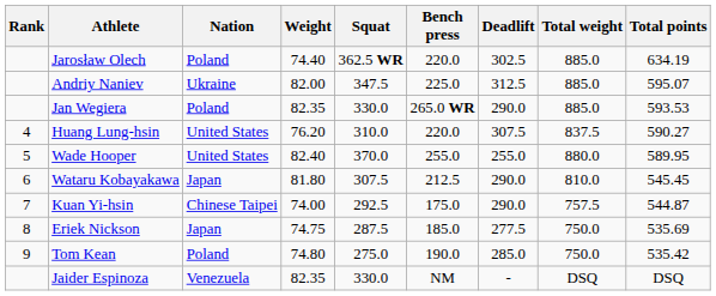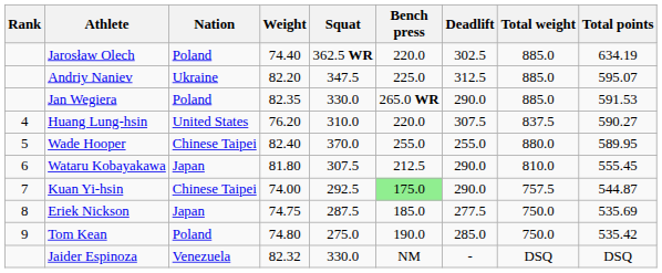 <table class="wikitable sortable" style="text-align:center">
 <tr>
 <th>Rank</th>
 <th>Athlete</th>
 <th>Nation</th>
 <th>Weight</th>
 <th>Squat</th>
 <th>Bench<br>press</th>
 <th>Deadlift</th>
 <th>Total weight</th>
 <th>Total points</th>
 </tr>
 <tr>
 <td></td>
 <td align=left><a href='#'>Jarosław Olech</a></td>
 <td align=left> <a href='#'>Poland</a></td>
 <td>74.40</td>
 <td>362.5 <strong>WR</strong></td>
 <td>220.0</td>
 <td>302.5</td>
 <td>885.0</td>
 <td>634.19</td>
 </tr>
 <tr>
 <td></td>
 <td align=left><a href='#'>Andriy Naniev</a></td>
 <td align=left> <a href='#'>Ukraine</a></td>
-<td>82.00</td>
+<td>82.20</td>
 <td>347.5</td>
 <td>225.0</td>
 <td>312.5</td>
 <td>885.0</td>
 <td>595.07</td>
 </tr>
 <tr>
 <td></td>
 <td align=left><a href='#'>Jan Wegiera</a></td>
 <td align=left> <a href='#'>Poland</a></td>
 <td>82.35</td>
 <td>330.0</td>
 <td>265.0 <strong>WR</strong></td>
 <td>290.0</td>
 <td>885.0</td>
-<td>593.53</td>
+<td>591.53</td>
 </tr>
 <tr>
 <td>4</td>
 <td align=left><a href='#'>Huang Lung-hsin</a></td>
 <td align=left> <a href='#'>United States</a></td>
 <td>76.20</td>
 <td>310.0</td>
 <td>220.0</td>
 <td>307.5</td>
 <td>837.5</td>
 <td>590.27</td>
 </tr>
 <tr>
 <td>5</td>
 <td align=left><a href='#'>Wade Hooper</a></td>
-<td align=left> <a href='#'>United States</a></td>
+<td align=left> <a href='#'>Chinese Taipei</a></td>
 <td>82.40</td>
 <td>370.0</td>
 <td>255.0</td>
 <td>255.0</td>
 <td>880.0</td>
 <td>589.95</td>
 </tr>
 <tr>
 <td>6</td>
 <td align=left><a href='#'>Wataru Kobayakawa</a></td>
 <td align=left> <a href='#'>Japan</a></td>
 <td>81.80</td>
 <td>307.5</td>
 <td>212.5</td>
 <td>290.0</td>
 <td>810.0</td>
-<td>545.45</td>
+<td>555.45</td>
 </tr>
 <tr>
 <td>7</td>
 <td align=left><a href='#'>Kuan Yi-hsin</a></td>
 <td align=left> <a href='#'>Chinese Taipei</a></td>
 <td>74.00</td>
 <td>292.5</td>
-<td>175.0</td>
+<td style="background: lightgreen;">175.0</td>
 <td>290.0</td>
 <td>757.5</td>
 <td>544.87</td>
 </tr>
 <tr>
 <td>8</td>
 <td align=left><a href='#'>Eriek Nickson</a></td>
 <td align=left> <a href='#'>Japan</a></td>
 <td>74.75</td>
 <td>287.5</td>
 <td>185.0</td>
 <td>277.5</td>
 <td>750.0</td>
 <td>535.69</td>
 </tr>
 <tr>
 <td>9</td>
 <td align=left><a href='#'>Tom Kean</a></td>
 <td align=left> <a href='#'>Poland</a></td>
 <td>74.80</td>
 <td>275.0</td>
 <td>190.0</td>
 <td>285.0</td>
 <td>750.0</td>
 <td>535.42</td>
 </tr>
 <tr>
 <td></td>
 <td align=left><a href='#'>Jaider Espinoza</a></td>
 <td align=left> <a href='#'>Venezuela</a></td>
-<td>82.35</td>
+<td>82.32</td>
 <td>330.0</td>
 <td>NM</td>
 <td>-</td>
 <td>DSQ</td>
 <td>DSQ</td>
 </tr>
 </table>
